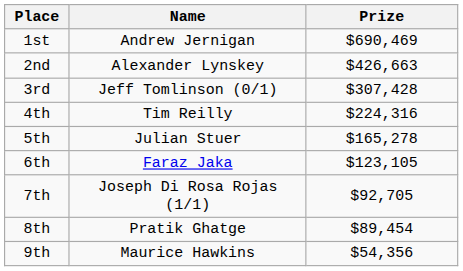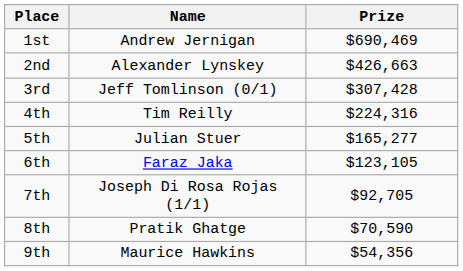 <table class="wikitable">
 <tr>
 <th width="50">Place</th>
 <th width="200">Name</th>
 <th width="125">Prize</th>
 </tr>
 <tr>
 <td align = "center">1st</td>
 <td align = "center">Andrew Jernigan</td>
 <td align = "center">$690,469</td>
 </tr>
 <tr>
 <td align = "center">2nd</td>
 <td align = "center">Alexander Lynskey</td>
 <td align = "center">$426,663</td>
 </tr>
 <tr>
 <td align = "center">3rd</td>
 <td align = "center">Jeff Tomlinson (0/1)</td>
 <td align = "center">$307,428</td>
 </tr>
 <tr>
 <td align = "center">4th</td>
 <td align = "center">Tim Reilly</td>
 <td align = "center">$224,316</td>
 </tr>
 <tr>
 <td align = "center">5th</td>
 <td align = "center">Julian Stuer</td>
-<td align = "center">$165,278</td>
+<td align = "center">$165,277</td>
 </tr>
 <tr>
 <td align = "center">6th</td>
 <td align = "center"><a href='#'>Faraz Jaka</a></td>
 <td align = "center">$123,105</td>
 </tr>
 <tr>
 <td align = "center">7th</td>
 <td align = "center">Joseph Di Rosa Rojas (1/1)</td>
 <td align = "center">$92,705</td>
 </tr>
 <tr>
 <td align = "center">8th</td>
 <td align = "center">Pratik Ghatge</td>
-<td align = "center">$89,454</td>
+<td align = "center">$70,590</td>
 </tr>
 <tr>
 <td align = "center">9th</td>
 <td align = "center">Maurice Hawkins</td>
 <td align = "center">$54,356</td>
 </tr>
 </table>
